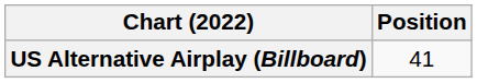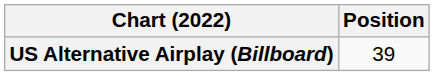 <table class="wikitable sortable plainrowheaders" style="text-align:center">
 <tr>
 <th scope="col">Chart (2022)</th>
 <th scope="col">Position</th>
 </tr>
 <tr>
 <th scope="row">US Alternative Airplay (<em>Billboard</em>)</th>
-<td>41</td>
+<td>39</td>
 </tr>
 </table>
